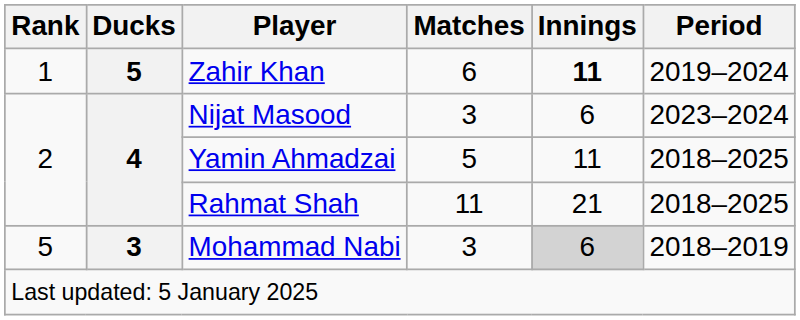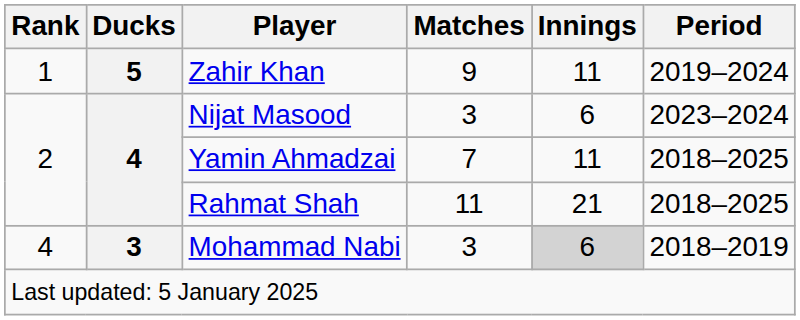 <table class="wikitable plainrowheaders sortable">
 <tr>
 <th scope=col>Rank</th>
 <th scope=col>Ducks</th>
 <th scope=col>Player</th>
 <th scope=col>Matches</th>
 <th scope=col>Innings</th>
 <th scope=col>Period</th>
 </tr>
 <tr>
 <td align=center>1</td>
 <th>5</th>
 <td><a href='#'>Zahir Khan</a></td>
-<td align=center>6</td>
-<td align=center><strong>11</strong></td>
+<td align=center>9</td>
+<td align=center>11</td>
 <td>2019–2024</td>
 </tr>
 <tr>
 <td align=center rowspan=3>2</td>
 <th rowspan=3>4</th>
 <td><a href='#'>Nijat Masood</a></td>
 <td align=center>3</td>
 <td align=center>6</td>
 <td>2023–2024</td>
 </tr>
 <tr>
 <td><a href='#'>Yamin Ahmadzai</a></td>
-<td align=center>5</td>
+<td align=center>7</td>
 <td align=center>11</td>
 <td>2018–2025</td>
 </tr>
 <tr>
 <td><a href='#'>Rahmat Shah</a></td>
 <td align=center>11</td>
 <td align=center>21</td>
 <td>2018–2025</td>
 </tr>
 <tr>
-<td align=center>5</td>
+<td align=center>4</td>
 <th>3</th>
 <td><a href='#'>Mohammad Nabi</a></td>
 <td align=center>3</td>
 <td align=center style="background: lightgrey;">6</td>
 <td>2018–2019</td>
 </tr>
 <tr class=sortbottom>
 <td colspan=6><small>Last updated: 5 January 2025</small></td>
 </tr>
 </table>
